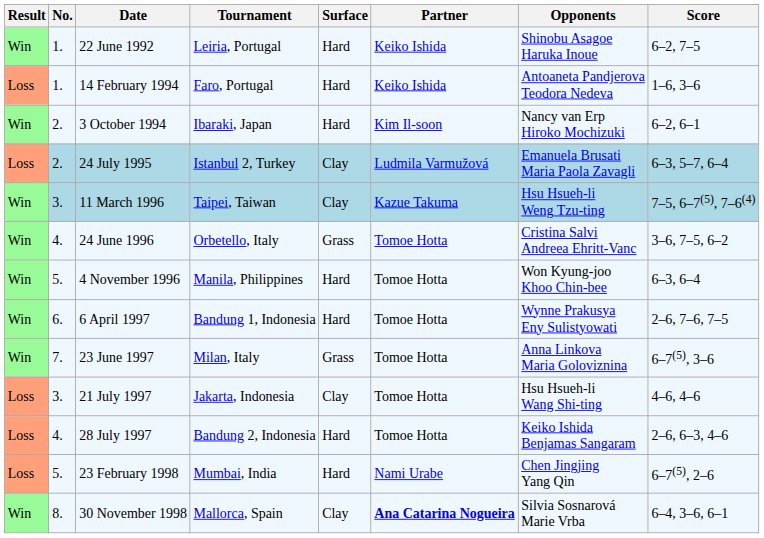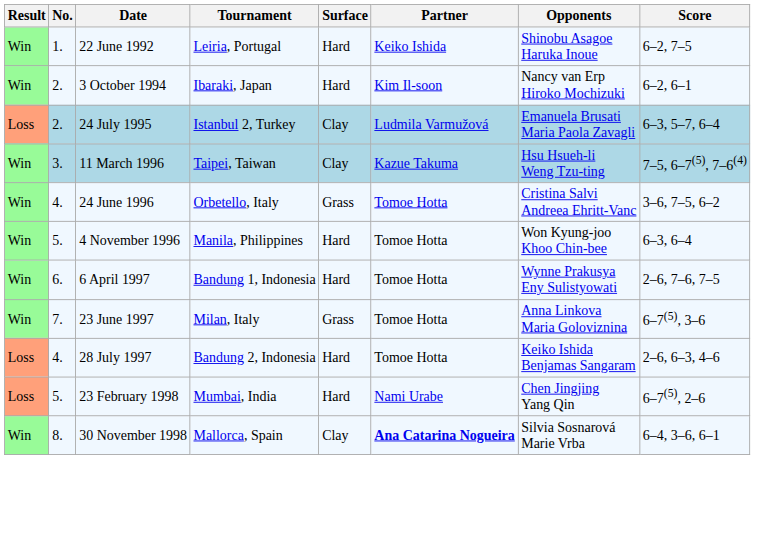 <table class="sortable wikitable" style=font-size:97%>
 <tr>
 <th>Result</th>
 <th>No.</th>
 <th>Date</th>
 <th>Tournament</th>
 <th>Surface</th>
 <th>Partner</th>
 <th>Opponents</th>
 <th class="unsortable">Score</th>
 </tr>
 <tr style="background:#f0f8ff;">
 <td style="background:#98fb98;">Win</td>
 <td>1.</td>
 <td>22 June 1992</td>
 <td><a href='#'>Leiria</a>, Portugal</td>
 <td>Hard</td>
 <td> <a href='#'>Keiko Ishida</a></td>
 <td> <a href='#'>Shinobu Asagoe</a> <br>  <a href='#'>Haruka Inoue</a></td>
 <td>6–2, 7–5</td>
-</tr>
-<tr style="background:#f0f8ff;">
-<td style="background:#ffa07a;">Loss</td>
-<td>1.</td>
-<td>14 February 1994</td>
-<td><a href='#'>Faro</a>, Portugal</td>
-<td>Hard</td>
-<td> <a href='#'>Keiko Ishida</a></td>
-<td> <a href='#'>Antoaneta Pandjerova</a> <br>  <a href='#'>Teodora Nedeva</a></td>
-<td>1–6, 3–6</td>
 </tr>
 <tr style="background:#f0f8ff;">
 <td style="background:#98fb98;">Win</td>
 <td>2.</td>
 <td>3 October 1994</td>
 <td><a href='#'>Ibaraki</a>, Japan</td>
 <td>Hard</td>
 <td> <a href='#'>Kim Il-soon</a></td>
 <td> Nancy van Erp <br>  <a href='#'>Hiroko Mochizuki</a></td>
 <td>6–2, 6–1</td>
 </tr>
 <tr style="background:lightblue;">
 <td style="background:#ffa07a;">Loss</td>
 <td>2.</td>
 <td>24 July 1995</td>
 <td><a href='#'>Istanbul</a> 2, Turkey</td>
 <td>Clay</td>
 <td> <a href='#'>Ludmila Varmužová</a></td>
 <td> <a href='#'>Emanuela Brusati</a> <br>  <a href='#'>Maria Paola Zavagli</a></td>
 <td>6–3, 5–7, 6–4</td>
 </tr>
 <tr style="background:lightblue;">
 <td style="background:#98fb98;">Win</td>
 <td>3.</td>
 <td>11 March 1996</td>
 <td><a href='#'>Taipei</a>, Taiwan</td>
 <td>Clay</td>
 <td> <a href='#'>Kazue Takuma</a></td>
 <td> <a href='#'>Hsu Hsueh-li</a> <br>  <a href='#'>Weng Tzu-ting</a></td>
 <td>7–5, 6–7<sup>(5)</sup>, 7–6<sup>(4)</sup></td>
 </tr>
 <tr style="background:#f0f8ff;">
 <td style="background:#98fb98;">Win</td>
 <td>4.</td>
 <td>24 June 1996</td>
 <td><a href='#'>Orbetello</a>, Italy</td>
 <td>Grass</td>
 <td> <a href='#'>Tomoe Hotta</a></td>
 <td> <a href='#'>Cristina Salvi</a> <br>  <a href='#'>Andreea Ehritt-Vanc</a></td>
 <td>3–6, 7–5, 6–2</td>
 </tr>
 <tr bgcolor="#f0f8ff">
 <td style="background:#98fb98;">Win</td>
 <td>5.</td>
 <td>4 November 1996</td>
 <td><a href='#'>Manila</a>, Philippines</td>
 <td>Hard</td>
 <td> Tomoe Hotta</td>
 <td> Won Kyung-joo <br>  <a href='#'>Khoo Chin-bee</a></td>
 <td>6–3, 6–4</td>
 </tr>
 <tr style="background:#f0f8ff;">
 <td style="background:#98fb98;">Win</td>
 <td>6.</td>
 <td>6 April 1997</td>
 <td><a href='#'>Bandung</a> 1, Indonesia</td>
 <td>Hard</td>
 <td> Tomoe Hotta</td>
 <td> <a href='#'>Wynne Prakusya</a> <br>  <a href='#'>Eny Sulistyowati</a></td>
 <td>2–6, 7–6, 7–5</td>
 </tr>
 <tr style="background:#f0f8ff;">
 <td style="background:#98fb98;">Win</td>
 <td>7.</td>
 <td>23 June 1997</td>
 <td><a href='#'>Milan</a>, Italy</td>
 <td>Grass</td>
 <td> Tomoe Hotta</td>
 <td> <a href='#'>Anna Linkova</a> <br>  <a href='#'>Maria Goloviznina</a></td>
 <td>6–7<sup>(5)</sup>, 3–6</td>
 </tr>
 <tr style="background:#f0f8ff;">
 <td style="background:#ffa07a;">Loss</td>
-<td>3.</td>
-<td>21 July 1997</td>
-<td><a href='#'>Jakarta</a>, Indonesia</td>
-<td>Clay</td>
-<td> Tomoe Hotta</td>
-<td> Hsu Hsueh-li <br>  <a href='#'>Wang Shi-ting</a></td>
-<td>4–6, 4–6</td>
-</tr>
-<tr style="background:#f0f8ff;">
-<td style="background:#ffa07a;">Loss</td>
 <td>4.</td>
 <td>28 July 1997</td>
 <td><a href='#'>Bandung</a> 2, Indonesia</td>
 <td>Hard</td>
 <td> Tomoe Hotta</td>
 <td> <a href='#'>Keiko Ishida</a> <br>  <a href='#'>Benjamas Sangaram</a></td>
 <td>2–6, 6–3, 4–6</td>
 </tr>
 <tr style="background:#f0f8ff;">
 <td style="background:#ffa07a;">Loss</td>
 <td>5.</td>
 <td>23 February 1998</td>
 <td><a href='#'>Mumbai</a>, India</td>
 <td>Hard</td>
 <td> <a href='#'>Nami Urabe</a></td>
 <td> <a href='#'>Chen Jingjing</a> <br>  Yang Qin</td>
 <td>6–7<sup>(5)</sup>, 2–6</td>
 </tr>
 <tr style="background:#f0f8ff;">
 <td style="background:#98fb98;">Win</td>
 <td>8.</td>
 <td>30 November 1998</td>
 <td><a href='#'>Mallorca</a>, Spain</td>
 <td>Clay</td>
 <td><strong> <a href='#'>Ana Catarina Nogueira</a></strong></td>
 <td> Silvia Sosnarová <br>  Marie Vrba</td>
 <td>6–4, 3–6, 6–1</td>
 </tr>
 </table>
